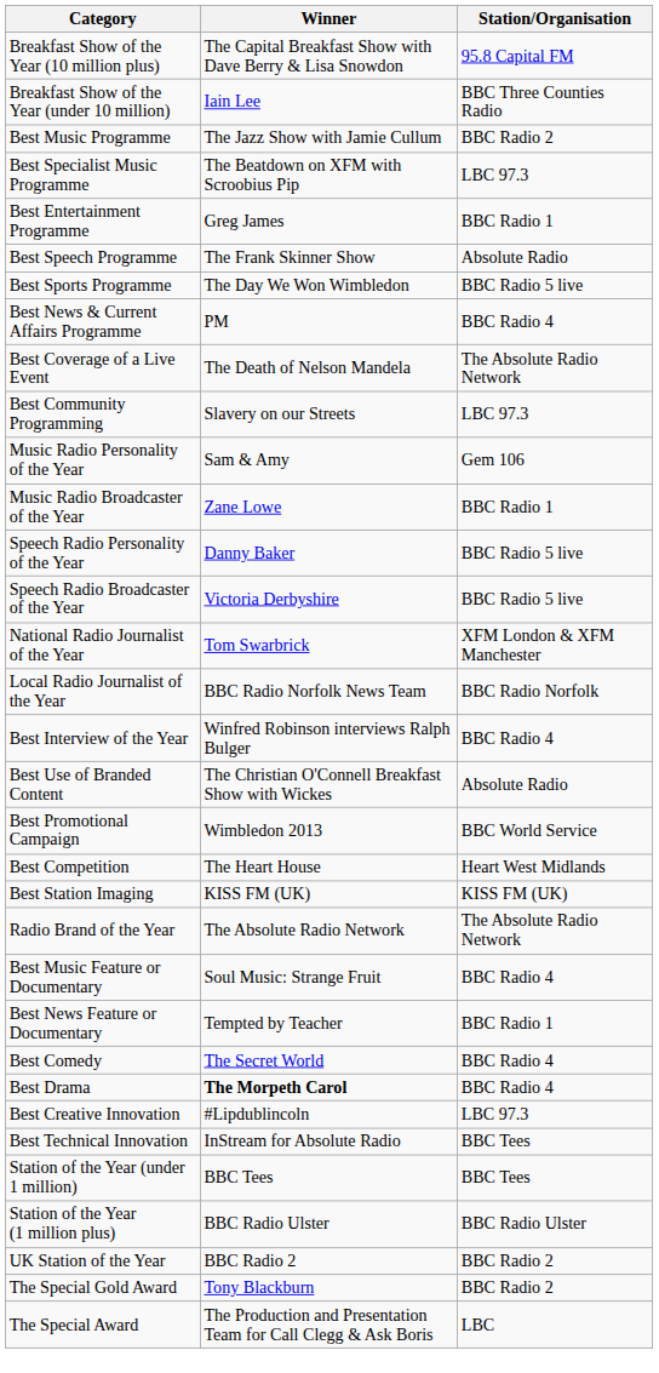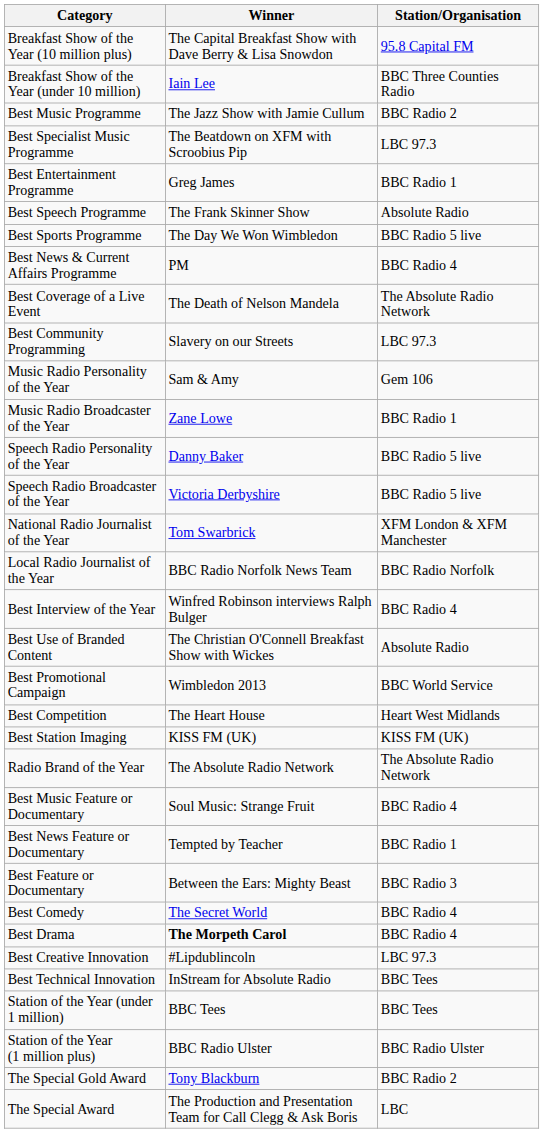 <table class="wikitable sortable">
 <tr>
 <th class=unsortable>Category</th>
 <th class=unsortable>Winner</th>
 <th>Station/Organisation</th>
 </tr>
 <tr>
 <td>Breakfast Show of the Year (10 million plus)</td>
 <td>The Capital Breakfast Show with Dave Berry & Lisa Snowdon</td>
 <td><a href='#'>95.8 Capital FM</a></td>
 </tr>
 <tr>
 <td>Breakfast Show of the Year (under 10 million)</td>
 <td><a href='#'>Iain Lee</a></td>
 <td>BBC Three Counties Radio</td>
 </tr>
 <tr>
 <td>Best Music Programme</td>
 <td>The Jazz Show with Jamie Cullum</td>
 <td>BBC Radio 2</td>
 </tr>
 <tr>
 <td>Best Specialist Music Programme</td>
 <td>The Beatdown on XFM with Scroobius Pip</td>
 <td>LBC 97.3</td>
 </tr>
 <tr>
 <td>Best Entertainment Programme</td>
 <td>Greg James</td>
 <td>BBC Radio 1</td>
 </tr>
 <tr>
 <td>Best Speech Programme</td>
 <td>The Frank Skinner Show</td>
 <td>Absolute Radio</td>
 </tr>
 <tr>
 <td>Best Sports Programme</td>
 <td>The Day We Won Wimbledon</td>
 <td>BBC Radio 5 live</td>
 </tr>
 <tr>
 <td>Best News & Current Affairs Programme</td>
 <td>PM</td>
 <td>BBC Radio 4</td>
 </tr>
 <tr>
 <td>Best Coverage of a Live Event</td>
 <td>The Death of Nelson Mandela</td>
 <td>The Absolute Radio Network</td>
 </tr>
 <tr>
 <td>Best Community Programming</td>
 <td>Slavery on our Streets</td>
 <td>LBC 97.3</td>
 </tr>
 <tr>
 <td>Music Radio Personality of the Year</td>
 <td>Sam & Amy</td>
 <td>Gem 106</td>
 </tr>
 <tr>
 <td>Music Radio Broadcaster of the Year</td>
 <td><a href='#'>Zane Lowe</a></td>
 <td>BBC Radio 1</td>
 </tr>
 <tr>
 <td>Speech Radio Personality of the Year</td>
 <td><a href='#'>Danny Baker</a></td>
 <td>BBC Radio 5 live</td>
 </tr>
 <tr>
 <td>Speech Radio Broadcaster of the Year</td>
 <td><a href='#'>Victoria Derbyshire</a></td>
 <td>BBC Radio 5 live</td>
 </tr>
 <tr>
 <td>National Radio Journalist of the Year</td>
 <td><a href='#'>Tom Swarbrick</a></td>
 <td>XFM London & XFM Manchester</td>
 </tr>
 <tr>
 <td>Local Radio Journalist of the Year</td>
 <td>BBC Radio Norfolk News Team</td>
 <td>BBC Radio Norfolk</td>
 </tr>
 <tr>
 <td>Best Interview of the Year</td>
 <td>Winfred Robinson interviews Ralph Bulger</td>
 <td>BBC Radio 4</td>
 </tr>
 <tr>
 <td>Best Use of Branded Content</td>
 <td>The Christian O'Connell Breakfast Show with Wickes</td>
 <td>Absolute Radio</td>
 </tr>
 <tr>
 <td>Best Promotional Campaign</td>
 <td>Wimbledon 2013</td>
 <td>BBC World Service</td>
 </tr>
 <tr>
 <td>Best Competition</td>
 <td>The Heart House</td>
 <td>Heart West Midlands</td>
 </tr>
 <tr>
 <td>Best Station Imaging</td>
 <td>KISS FM (UK)</td>
 <td>KISS FM (UK)</td>
 </tr>
 <tr>
 <td>Radio Brand of the Year</td>
 <td>The Absolute Radio Network</td>
 <td>The Absolute Radio Network</td>
 </tr>
 <tr>
 <td>Best Music Feature or Documentary</td>
 <td>Soul Music: Strange Fruit</td>
 <td>BBC Radio 4</td>
 </tr>
 <tr>
 <td>Best News Feature or Documentary</td>
 <td>Tempted by Teacher</td>
 <td>BBC Radio 1</td>
 </tr>
 <tr>
+<td>Best Feature or Documentary</td>
+<td>Between the Ears: Mighty Beast</td>
+<td>BBC Radio 3</td>
+</tr>
+<tr>
 <td>Best Comedy</td>
 <td><a href='#'>The Secret World</a></td>
 <td>BBC Radio 4</td>
 </tr>
 <tr>
 <td>Best Drama</td>
 <td><strong>The Morpeth Carol</strong></td>
 <td>BBC Radio 4</td>
 </tr>
 <tr>
 <td>Best Creative Innovation</td>
 <td>#Lipdublincoln</td>
 <td>LBC 97.3</td>
 </tr>
 <tr>
 <td>Best Technical Innovation</td>
 <td>InStream for Absolute Radio</td>
 <td>BBC Tees</td>
 </tr>
 <tr>
 <td>Station of the Year (under 1 million)</td>
 <td>BBC Tees</td>
 <td>BBC Tees</td>
 </tr>
 <tr>
 <td>Station of the Year (1 million plus)</td>
 <td>BBC Radio Ulster</td>
 <td>BBC Radio Ulster</td>
 </tr>
 <tr>
-<td>UK Station of the Year</td>
-<td>BBC Radio 2</td>
-<td>BBC Radio 2</td>
-</tr>
-<tr>
 <td>The Special Gold Award</td>
 <td><a href='#'>Tony Blackburn</a></td>
 <td>BBC Radio 2</td>
 </tr>
 <tr>
 <td>The Special Award</td>
 <td>The Production and Presentation Team for Call Clegg & Ask Boris</td>
 <td>LBC</td>
 </tr>
 </table>
